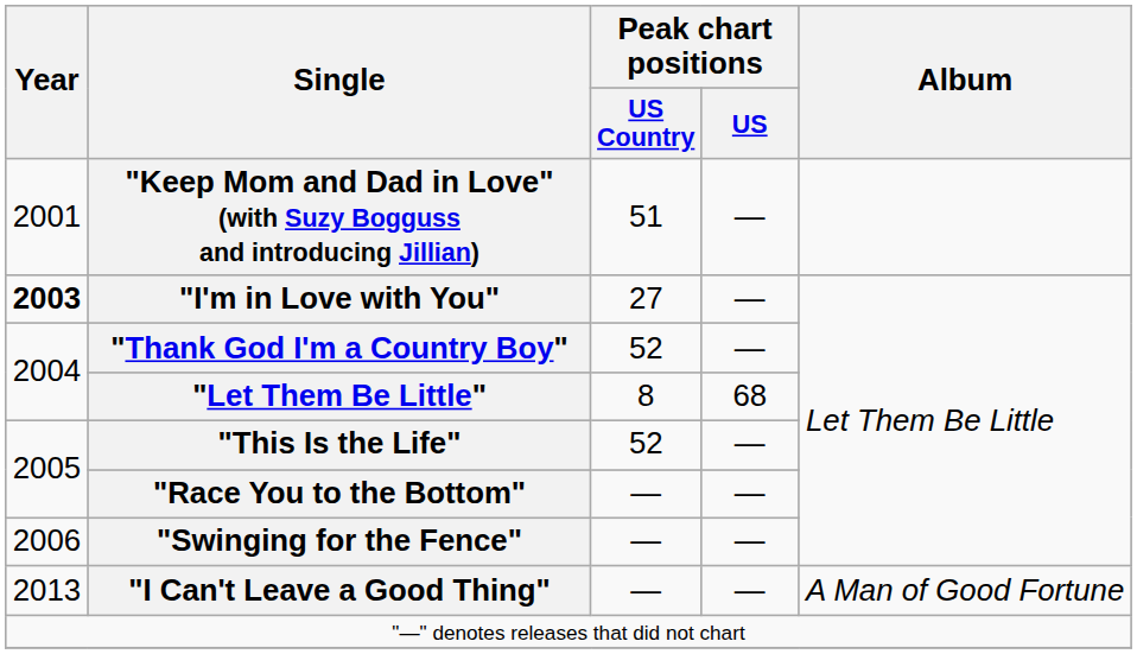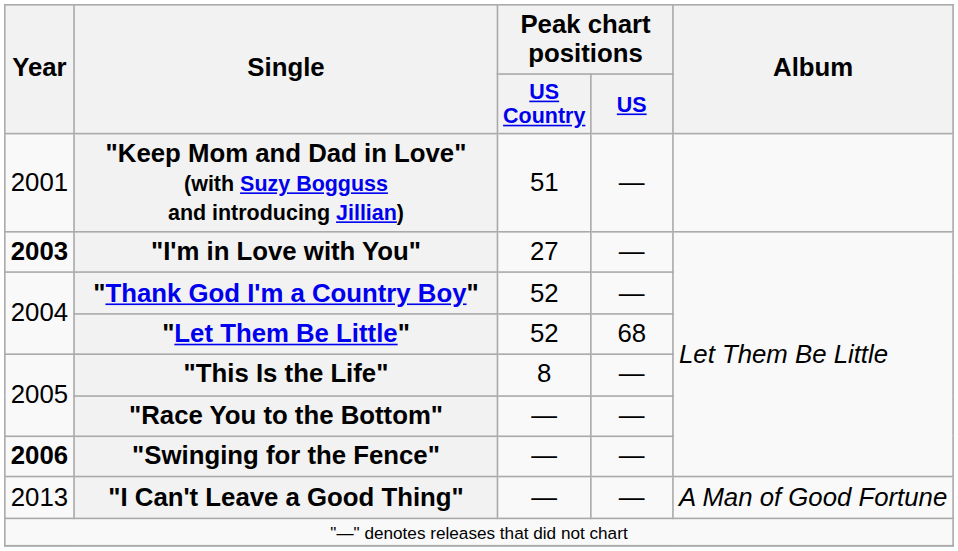 <table class="wikitable plainrowheaders" style="text-align:center;">
 <tr>
 <th rowspan="2">Year</th>
 <th rowspan="2" style="width:16em;">Single</th>
 <th colspan="2">Peak chart<br>positions</th>
 <th rowspan="2">Album</th>
 </tr>
 <tr style="font-size:smaller;">
 <th width="45"><a href='#'>US Country</a><br></th>
 <th width="45"><a href='#'>US</a><br></th>
 </tr>
 <tr>
 <td>2001</td>
 <th scope="row">"Keep Mom and Dad in Love"<br><small>(with <a href='#'>Suzy Bogguss</a><br>and introducing <a href='#'>Jillian</a>)</small></th>
 <td>51</td>
 <td>—</td>
 <td></td>
 </tr>
 <tr>
 <td><strong>2003</strong></td>
 <th scope="row">"I'm in Love with You"</th>
 <td>27</td>
 <td>—</td>
 <td align="left" rowspan="6"><em>Let Them Be Little</em></td>
 </tr>
 <tr>
 <td rowspan="2">2004</td>
 <th scope="row">"<a href='#'>Thank God I'm a Country Boy</a>"</th>
 <td>52</td>
 <td>—</td>
 </tr>
 <tr>
 <th scope="row">"<a href='#'>Let Them Be Little</a>"</th>
-<td>8</td>
+<td>52</td>
 <td>68</td>
 </tr>
 <tr>
 <td rowspan="2">2005</td>
 <th scope="row">"This Is the Life"</th>
-<td>52</td>
+<td>8</td>
 <td>—</td>
 </tr>
 <tr>
 <th scope="row">"Race You to the Bottom"</th>
 <td>—</td>
 <td>—</td>
 </tr>
 <tr>
-<td>2006</td>
+<td><strong>2006</strong></td>
 <th scope="row">"Swinging for the Fence"</th>
 <td>—</td>
 <td>—</td>
 </tr>
 <tr>
 <td>2013</td>
 <th scope="row">"I Can't Leave a Good Thing"</th>
 <td>—</td>
 <td>—</td>
 <td align="left"><em>A Man of Good Fortune</em></td>
 </tr>
 <tr>
 <td colspan="5" style="font-size:8pt">"—" denotes releases that did not chart</td>
 </tr>
 <tr>
 </tr>
 </table>
